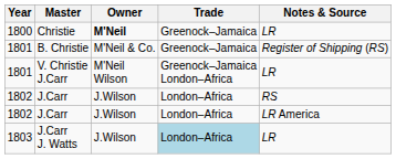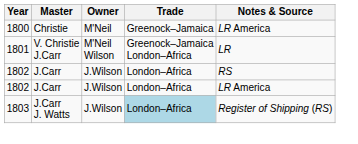 <table class="sortable wikitable">
 <tr>
 <th>Year</th>
 <th>Master</th>
 <th>Owner</th>
 <th>Trade</th>
 <th>Notes & Source</th>
 </tr>
 <tr>
 <td>1800</td>
 <td>Christie</td>
-<td><strong>M'Neil</strong></td>
+<td>M'Neil</td>
 <td>Greenock–Jamaica</td>
-<td><em>LR</em></td>
-</tr>
-<tr>
-<td>1801</td>
-<td>B. Christie</td>
-<td>M'Neil & Co.</td>
-<td>Greenock–Jamaica</td>
-<td><em>Register of Shipping</em> (<em>RS</em>)</td>
+<td><em>LR</em> America</td>
 </tr>
 <tr>
 <td>1801</td>
 <td>V. Christie<br>J.Carr</td>
 <td>M'Neil<br>Wilson</td>
 <td>Greenock–Jamaica<br>London–Africa</td>
 <td><em>LR</em></td>
 </tr>
 <tr>
 <td>1802</td>
 <td>J.Carr</td>
 <td>J.Wilson</td>
 <td>London–Africa</td>
 <td><em>RS</em></td>
 </tr>
 <tr>
 <td>1802</td>
 <td>J.Carr</td>
 <td>J.Wilson</td>
 <td>London–Africa</td>
 <td><em>LR</em> America</td>
 </tr>
 <tr>
 <td>1803</td>
 <td>J.Carr<br>J. Watts</td>
 <td>J.Wilson</td>
 <td style="background: lightblue;">London–Africa</td>
-<td><em>LR</em></td>
+<td><em>Register of Shipping</em> (<em>RS</em>)</td>
 </tr>
 </table>
